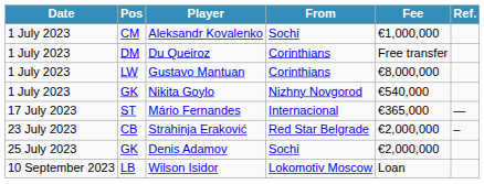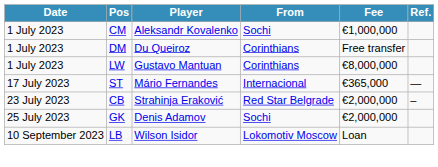 <table class="wikitable plainrowheaders sortable">
 <tr>
 <th style="background:#348EB9; color:white; text-align:center;">Date</th>
 <th style="background:#348EB9; color:white; text-align:center;">Pos</th>
 <th style="background:#348EB9; color:white; text-align:center;">Player</th>
 <th style="background:#348EB9; color:white; text-align:center;">From</th>
 <th style="background:#348EB9; color:white; text-align:center;">Fee</th>
 <th style="background:#348EB9; color:white; text-align:center;">Ref.</th>
 </tr>
 <tr>
 <td>1 July 2023</td>
 <td><a href='#'>CM</a></td>
 <td> <a href='#'>Aleksandr Kovalenko</a></td>
 <td> <a href='#'>Sochi</a></td>
 <td>€1,000,000</td>
 <td></td>
 </tr>
 <tr>
 <td>1 July 2023</td>
 <td><a href='#'>DM</a></td>
 <td> <a href='#'>Du Queiroz</a></td>
 <td> <a href='#'>Corinthians</a></td>
 <td>Free transfer</td>
 <td></td>
 </tr>
 <tr>
 <td>1 July 2023</td>
 <td><a href='#'>LW</a></td>
 <td> <a href='#'>Gustavo Mantuan</a></td>
 <td> <a href='#'>Corinthians</a></td>
 <td>€8,000,000</td>
-<td></td>
-</tr>
-<tr>
-<td>1 July 2023</td>
-<td><a href='#'>GK</a></td>
-<td> <a href='#'>Nikita Goylo</a></td>
-<td> <a href='#'>Nizhny Novgorod</a></td>
-<td>€540,000</td>
 <td></td>
 </tr>
 <tr>
 <td>17 July 2023</td>
 <td><a href='#'>ST</a></td>
 <td> <a href='#'>Mário Fernandes</a></td>
 <td> <a href='#'>Internacional</a></td>
 <td>€365,000</td>
 <td>—</td>
 </tr>
 <tr>
 <td>23 July 2023</td>
 <td><a href='#'>CB</a></td>
 <td> <a href='#'>Strahinja Eraković</a></td>
 <td> <a href='#'>Red Star Belgrade</a></td>
 <td>€2,000,000</td>
 <td>–</td>
 </tr>
 <tr>
 <td>25 July 2023</td>
 <td><a href='#'>GK</a></td>
 <td> <a href='#'>Denis Adamov</a></td>
 <td> <a href='#'>Sochi</a></td>
 <td>€2,000,000</td>
 <td></td>
 </tr>
 <tr>
 <td>10 September 2023</td>
 <td><a href='#'>LB</a></td>
 <td> <a href='#'>Wilson Isidor</a></td>
 <td> <a href='#'>Lokomotiv Moscow</a></td>
 <td>Loan</td>
 <td></td>
 </tr>
 </table>
